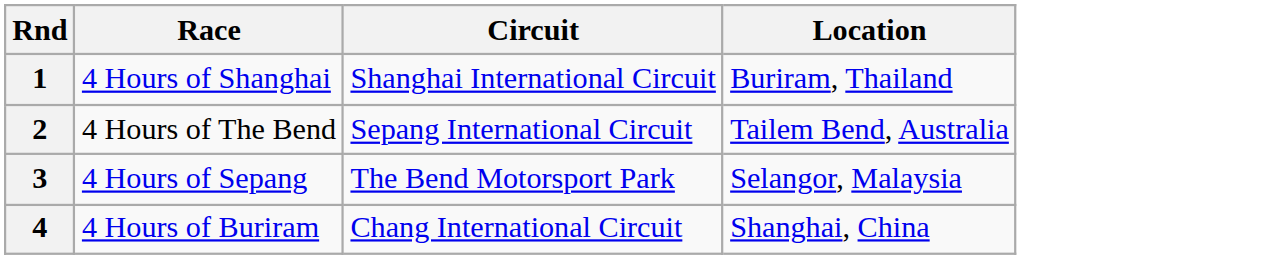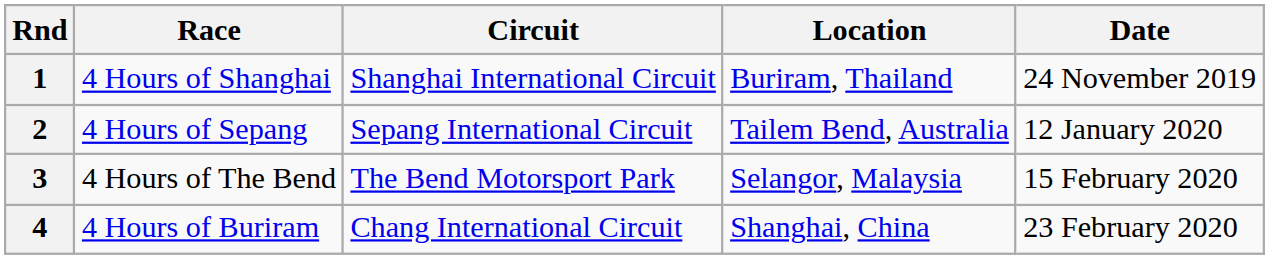 <table class="wikitable" style="font-size: 85%;">
 <tr>
 <th>Rnd</th>
 <th>Race</th>
 <th>Circuit</th>
 <th>Location</th>
+<th>Date</th>
 </tr>
 <tr>
 <th>1</th>
 <td><a href='#'>4 Hours of Shanghai</a></td>
 <td> <a href='#'>Shanghai International Circuit</a></td>
 <td><a href='#'>Buriram</a>, <a href='#'>Thailand</a></td>
+<td>24 November 2019</td>
 </tr>
 <tr>
 <th>2</th>
-<td>4 Hours of The Bend</td>
+<td><a href='#'>4 Hours of Sepang</a></td>
 <td> <a href='#'>Sepang International Circuit</a></td>
 <td><a href='#'>Tailem Bend</a>, <a href='#'>Australia</a></td>
+<td>12 January 2020</td>
 </tr>
 <tr>
 <th>3</th>
-<td><a href='#'>4 Hours of Sepang</a></td>
+<td>4 Hours of The Bend</td>
 <td> <a href='#'>The Bend Motorsport Park</a></td>
 <td><a href='#'>Selangor</a>, <a href='#'>Malaysia</a></td>
+<td>15 February 2020</td>
 </tr>
 <tr>
 <th>4</th>
 <td><a href='#'>4 Hours of Buriram</a></td>
 <td> <a href='#'>Chang International Circuit</a></td>
 <td><a href='#'>Shanghai</a>, <a href='#'>China</a></td>
+<td>23 February 2020</td>
 </tr>
 </table>
